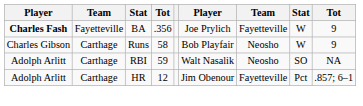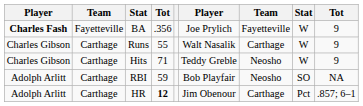 <table class="wikitable" style="text-align:center">
 <tr>
 <th>Player</th>
 <th>Team</th>
 <th>Stat</th>
 <th>Tot</th>
 <th></th>
 <th>Player</th>
 <th>Team</th>
 <th>Stat</th>
 <th>Tot</th>
 </tr>
 <tr>
 <td><strong>Charles Fash</strong></td>
 <td>Fayetteville</td>
 <td>BA</td>
 <td>.356</td>
 <td></td>
 <td>Joe Prylich</td>
 <td>Fayetteville</td>
 <td>W</td>
 <td>9</td>
 </tr>
 <tr>
 <td>Charles Gibson</td>
 <td>Carthage</td>
 <td>Runs</td>
-<td>58</td>
+<td>55</td>
 <td></td>
-<td>Bob Playfair</td>
+<td>Walt Nasalik</td>
+<td>Carthage</td>
+<td>W</td>
+<td>9</td>
+</tr>
+<tr>
+<td>Charles Gibson</td>
+<td>Carthage</td>
+<td>Hits</td>
+<td>71</td>
+<td></td>
+<td>Teddy Greble</td>
 <td>Neosho</td>
 <td>W</td>
 <td>9</td>
 </tr>
 <tr>
 <td>Adolph Arlitt</td>
 <td>Carthage</td>
 <td>RBI</td>
 <td>59</td>
 <td></td>
-<td>Walt Nasalik</td>
+<td>Bob Playfair</td>
 <td>Neosho</td>
 <td>SO</td>
 <td>NA</td>
 </tr>
 <tr>
 <td>Adolph Arlitt</td>
 <td>Carthage</td>
 <td>HR</td>
-<td>12</td>
+<td><strong>12</strong></td>
 <td></td>
 <td>Jim Obenour</td>
-<td>Fayetteville</td>
+<td>Carthage</td>
 <td>Pct</td>
 <td>.857; 6–1</td>
 </tr>
 </table>
